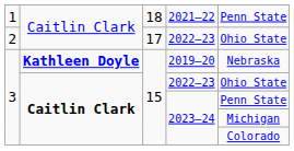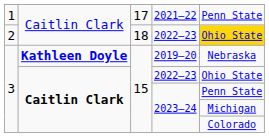 <table class="wikitable sortable" style="text-align: center">
 <tr>
 </tr>
 <tr>
 <td>1</td>
 <td rowspan=2><a href='#'>Caitlin Clark</a></td>
-<td>18</td>
+<td>17</td>
 <td style="font-size:80%;"><a href='#'>2021–22</a></td>
 <td style="font-size:80%;"><a href='#'>Penn State</a></td>
 </tr>
 <tr>
 <td>2</td>
-<td>17</td>
+<td>18</td>
 <td style="font-size:80%;"><a href='#'>2022–23</a></td>
-<td style="font-size:80%;"><a href='#'>Ohio State</a></td>
+<td style="background: gold; font-size:80%;"><a href='#'>Ohio State</a></td>
 </tr>
 <tr>
 <td rowspan=5>3</td>
 <td><strong><a href='#'>Kathleen Doyle</a></strong></td>
 <td rowspan=5>15</td>
 <td style="font-size:80%;"><a href='#'>2019–20</a></td>
 <td style="font-size:80%;"><a href='#'>Nebraska</a></td>
 </tr>
 <tr>
 <td rowspan=4><strong>Caitlin Clark</strong></td>
 <td style="font-size:80%;"><a href='#'>2022–23</a></td>
 <td style="font-size:80%;"><a href='#'>Ohio State</a></td>
 </tr>
 <tr>
 <td style="font-size:80%;" rowspan=3><a href='#'>2023–24</a></td>
 <td style="font-size:80%;"><a href='#'>Penn State</a></td>
 </tr>
 <tr>
 <td style="font-size:80%;"><a href='#'>Michigan</a></td>
 </tr>
 <tr>
 <td style="font-size:80%;"><a href='#'>Colorado</a></td>
 </tr>
 </table>
